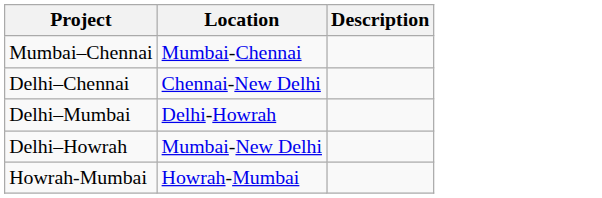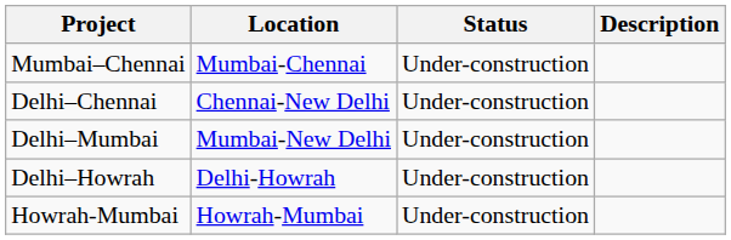 <table class="wikitable">
 <tr>
 <th>Project</th>
 <th>Location</th>
+<th>Status</th>
 <th>Description</th>
 </tr>
 <tr>
 <td>Mumbai–Chennai</td>
 <td><a href='#'>Mumbai</a>-<a href='#'>Chennai</a></td>
+<td>Under-construction</td>
 <td></td>
 </tr>
 <tr>
 <td>Delhi–Chennai</td>
 <td><a href='#'>Chennai</a>-<a href='#'>New Delhi</a></td>
+<td>Under-construction</td>
 <td></td>
 </tr>
 <tr>
 <td>Delhi–Mumbai</td>
-<td><a href='#'>Delhi</a>-<a href='#'>Howrah</a></td>
+<td><a href='#'>Mumbai</a>-<a href='#'>New Delhi</a></td>
+<td>Under-construction</td>
 <td></td>
 </tr>
 <tr>
 <td>Delhi–Howrah</td>
-<td><a href='#'>Mumbai</a>-<a href='#'>New Delhi</a></td>
+<td><a href='#'>Delhi</a>-<a href='#'>Howrah</a></td>
+<td>Under-construction</td>
 <td></td>
 </tr>
 <tr>
 <td>Howrah-Mumbai</td>
 <td><a href='#'>Howrah</a>-<a href='#'>Mumbai</a></td>
+<td>Under-construction</td>
 <td></td>
 </tr>
 </table>
